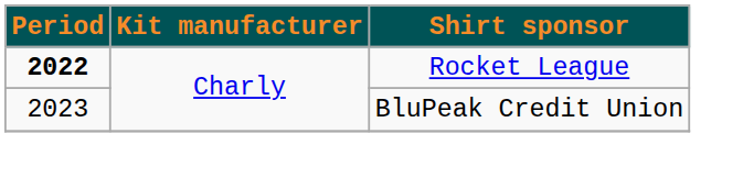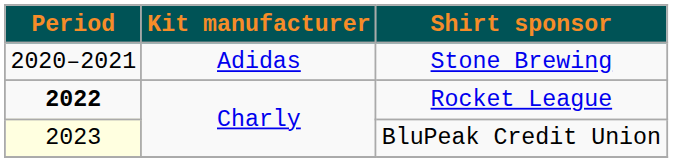 <table class="wikitable" style="text-align: center">
 <tr>
 <th style="background-color:#005356; color:#F68C28;">Period</th>
 <th style="background-color:#005356; color:#F68C28;">Kit manufacturer</th>
 <th style="background-color:#005356; color:#F68C28;">Shirt sponsor</th>
 </tr>
 <tr>
+<td>2020–2021</td>
+<td><a href='#'>Adidas</a></td>
+<td><a href='#'>Stone Brewing</a></td>
+</tr>
+<tr>
 <td><strong>2022</strong></td>
 <td rowspan="2"><a href='#'>Charly</a></td>
 <td><a href='#'>Rocket League</a></td>
 </tr>
 <tr>
-<td>2023</td>
+<td style="background: lightyellow;">2023</td>
 <td>BluPeak Credit Union</td>
 </tr>
 <tr>
 </tr>
 </table>
